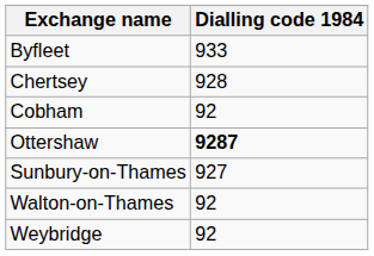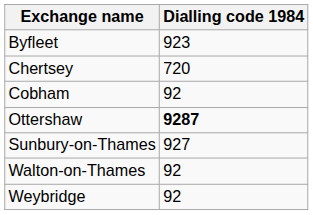 <table class="wikitable" style="width: auto; margin-left: 1.5em;">
 <tr>
 <th scope="col">Exchange name</th>
 <th scope="col">Dialling code 1984</th>
 </tr>
 <tr>
 <td>Byfleet</td>
-<td>933</td>
+<td>923</td>
 </tr>
 <tr>
 <td>Chertsey</td>
-<td>928</td>
+<td>720</td>
 </tr>
 <tr>
 <td>Cobham</td>
 <td>92</td>
 </tr>
 <tr>
 <td>Ottershaw</td>
 <td><strong>9287</strong></td>
 </tr>
 <tr>
 <td>Sunbury-on-Thames</td>
 <td>927</td>
 </tr>
 <tr>
 <td>Walton-on-Thames</td>
 <td>92</td>
 </tr>
 <tr>
 <td>Weybridge</td>
 <td>92</td>
 </tr>
 </table>
